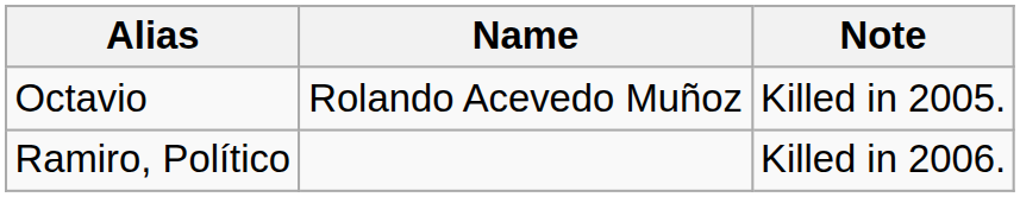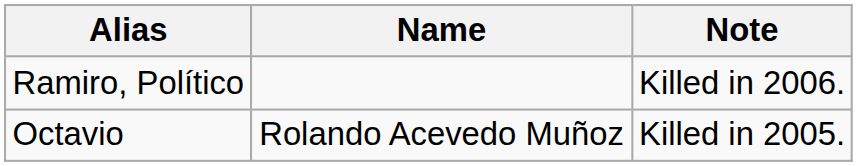 <table class="wikitable">
 <tr>
 <th>Alias</th>
 <th>Name</th>
 <th>Note</th>
 </tr>
 <tr>
+<td>Ramiro, Político</td>
+<td></td>
+<td>Killed in 2006.</td>
+</tr>
+<tr>
 <td>Octavio</td>
 <td>Rolando Acevedo Muñoz</td>
 <td>Killed in 2005.</td>
 </tr>
-<tr>
-<td>Ramiro, Político</td>
-<td></td>
-<td>Killed in 2006.</td>
-</tr>
 </table>
